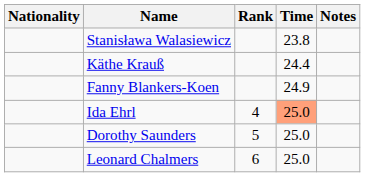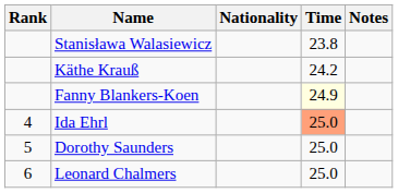 <table class="wikitable sortable" style="text-align:center">
 <tr>
+<th>Rank</th>
+<th>Name</th>
 <th>Nationality</th>
-<th>Name</th>
-<th>Rank</th>
 <th>Time</th>
 <th>Notes</th>
 </tr>
 <tr>
+<td></td>
+<td align=left><a href='#'>Stanisława Walasiewicz</a></td>
 <td align=left></td>
-<td align=left><a href='#'>Stanisława Walasiewicz</a></td>
-<td></td>
 <td>23.8</td>
 <td></td>
 </tr>
 <tr>
+<td></td>
+<td align=left><a href='#'>Käthe Krauß</a></td>
 <td align=left></td>
-<td align=left><a href='#'>Käthe Krauß</a></td>
-<td></td>
-<td>24.4</td>
+<td>24.2</td>
 <td></td>
 </tr>
 <tr>
+<td></td>
+<td align=left><a href='#'>Fanny Blankers-Koen</a></td>
 <td align=left></td>
-<td align=left><a href='#'>Fanny Blankers-Koen</a></td>
-<td></td>
-<td>24.9</td>
+<td style="background: lightyellow;">24.9</td>
 <td></td>
 </tr>
 <tr>
+<td>4</td>
+<td align=left><a href='#'>Ida Ehrl</a></td>
 <td align=left></td>
-<td align=left><a href='#'>Ida Ehrl</a></td>
-<td>4</td>
 <td style="background: lightsalmon;">25.0</td>
 <td></td>
 </tr>
 <tr>
+<td>5</td>
+<td align=left><a href='#'>Dorothy Saunders</a></td>
 <td align=left></td>
-<td align=left><a href='#'>Dorothy Saunders</a></td>
-<td>5</td>
 <td>25.0</td>
 <td></td>
 </tr>
 <tr>
+<td>6</td>
+<td align=left><a href='#'>Leonard Chalmers</a></td>
 <td align=left></td>
-<td align=left><a href='#'>Leonard Chalmers</a></td>
-<td>6</td>
 <td>25.0</td>
 <td></td>
 </tr>
 </table>
